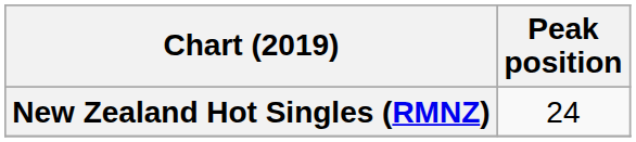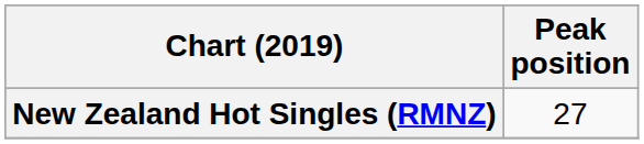 <table class="wikitable sortable plainrowheaders" style="text-align:center">
 <tr>
 <th scope="col">Chart (2019)</th>
 <th scope="col">Peak<br>position</th>
 </tr>
 <tr>
 <th scope="row">New Zealand Hot Singles (<a href='#'>RMNZ</a>)</th>
-<td>24</td>
+<td>27</td>
 </tr>
 <tr>
 </tr>
 </table>
